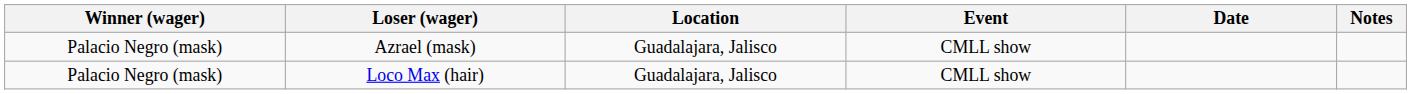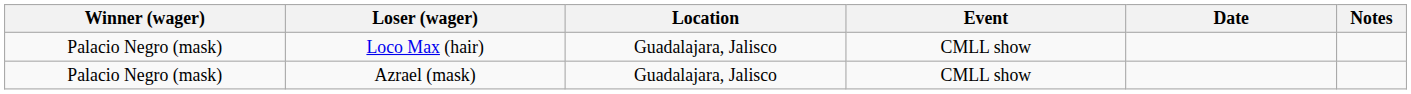 <table class="wikitable sortable" width=100%  style="text-align: center">
 <tr>
 <th width=20% scope="col">Winner (wager)</th>
 <th width=20% scope="col">Loser (wager)</th>
 <th width=20% scope="col">Location</th>
 <th width=20% scope="col">Event</th>
 <th width=15% scope="col">Date</th>
 <th class="unsortable" width=5% scope="col">Notes</th>
 </tr>
 <tr>
 <td>Palacio Negro (mask)</td>
-<td>Azrael (mask)</td>
+<td><a href='#'>Loco Max</a> (hair)</td>
 <td>Guadalajara, Jalisco</td>
 <td>CMLL show</td>
 <td></td>
 <td></td>
 </tr>
 <tr>
 <td>Palacio Negro (mask)</td>
-<td><a href='#'>Loco Max</a> (hair)</td>
+<td>Azrael (mask)</td>
 <td>Guadalajara, Jalisco</td>
 <td>CMLL show</td>
 <td></td>
 <td></td>
 </tr>
 </table>
